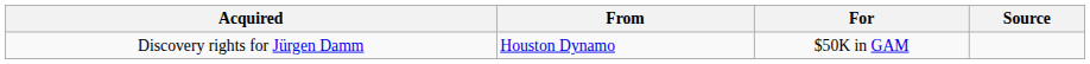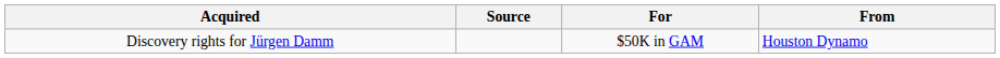 <table class="wikitable sortable" style="width:80%; text-align:center; font-size:95%; text-align:left;">
 <tr>
 <th>Acquired</th>
+<th>Source</th>
+<th>For</th>
 <th>From</th>
-<th>For</th>
-<th>Source</th>
 </tr>
 <tr>
 <td align=center>Discovery rights for <a href='#'>Jürgen Damm</a></td>
+<td align=center></td>
+<td align=center>$50K in <a href='#'>GAM</a></td>
 <td> <a href='#'>Houston Dynamo</a></td>
-<td align=center>$50K in <a href='#'>GAM</a></td>
-<td align=center></td>
 </tr>
 </table>
